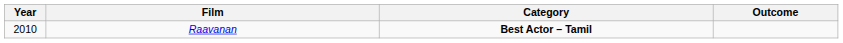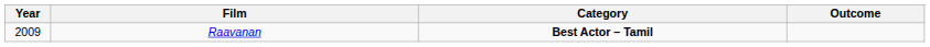 <table class="wikitable" style="width:100%;">
 <tr>
 <th width=5%>Year</th>
 <th style="width:40%;">Film</th>
 <th style="width:40%;">Category</th>
 <th style="width:15%;">Outcome</th>
 </tr>
 <tr>
-<td style="text-align:center;">2010</td>
+<td style="text-align:center;">2009</td>
 <td style="text-align:center;"><em><a href='#'>Raavanan</a></em></td>
 <td style="text-align:center;"><strong>Best Actor – Tamil</strong></td>
 <td></td>
 </tr>
 </table>
